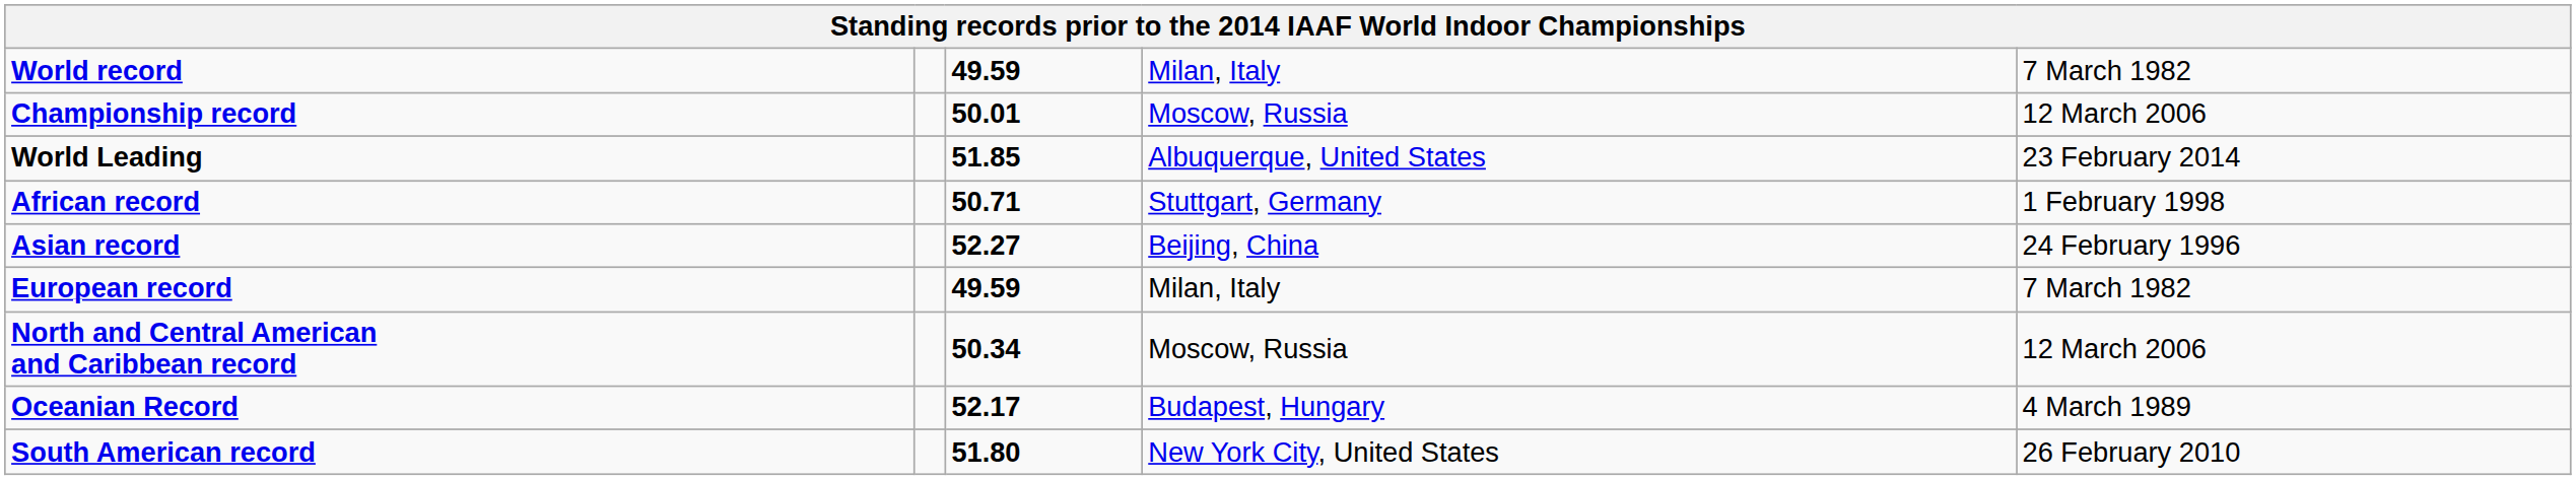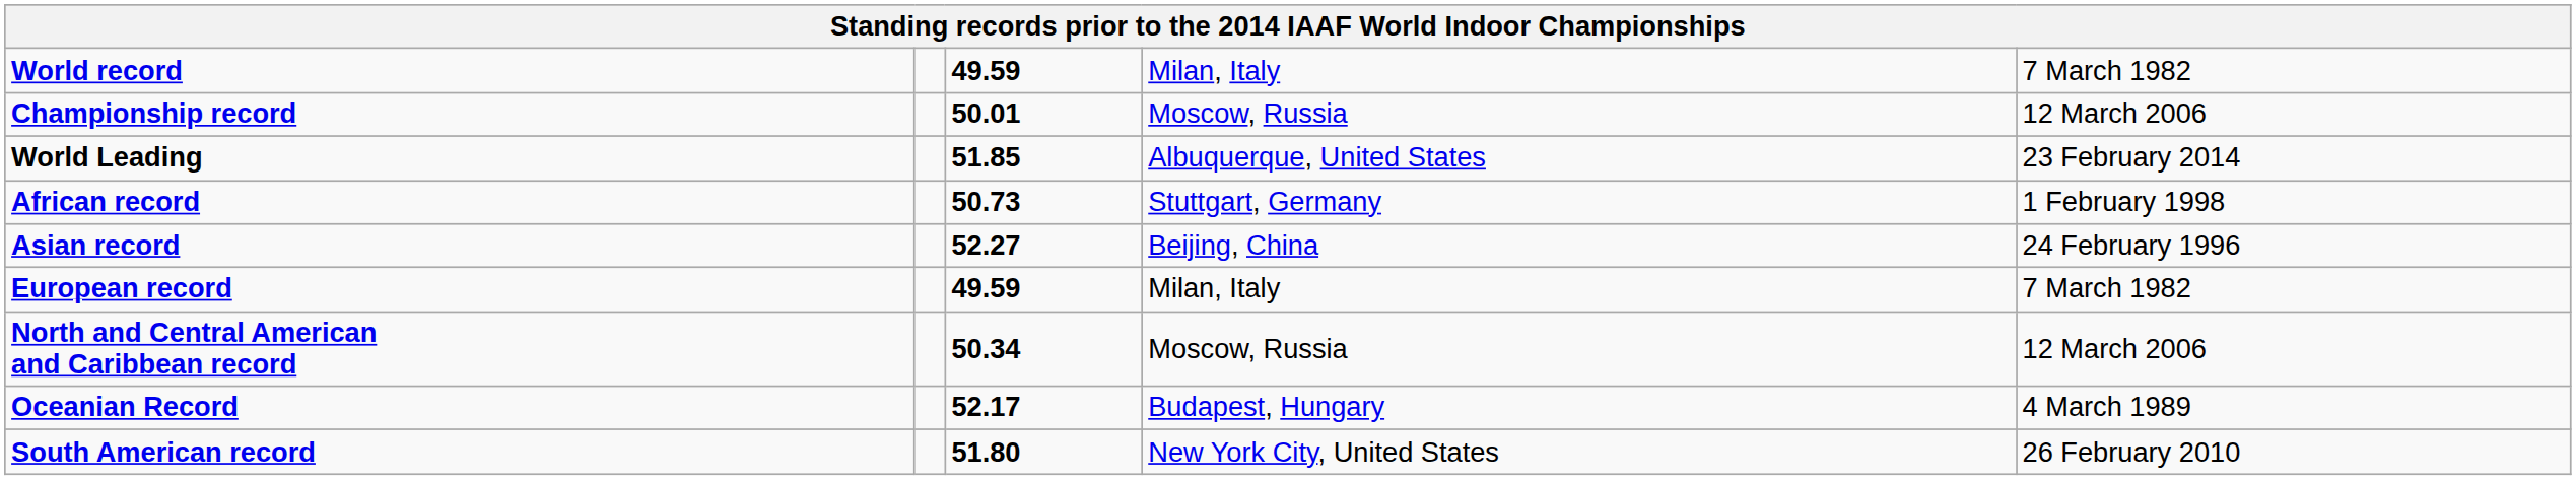 <table class="wikitable" width=75%>
 <tr>
 <th colspan="5">Standing records prior to the 2014 IAAF World Indoor Championships</th>
 </tr>
 <tr>
 <td><strong><a href='#'>World record</a></strong></td>
 <td></td>
 <td><strong>49.59</strong></td>
 <td><a href='#'>Milan</a>, <a href='#'>Italy</a></td>
 <td>7 March 1982</td>
 </tr>
 <tr>
 <td><strong><a href='#'>Championship record</a></strong></td>
 <td></td>
 <td><strong>50.01</strong></td>
 <td><a href='#'>Moscow</a>, <a href='#'>Russia</a></td>
 <td>12 March 2006</td>
 </tr>
 <tr>
 <td><strong>World Leading</strong></td>
 <td></td>
 <td><strong>51.85</strong></td>
 <td><a href='#'>Albuquerque</a>, <a href='#'>United States</a></td>
 <td>23 February 2014</td>
 </tr>
 <tr>
 <td><strong><a href='#'>African record</a></strong></td>
 <td></td>
-<td><strong>50.71</strong></td>
+<td><strong>50.73</strong></td>
 <td><a href='#'>Stuttgart</a>, <a href='#'>Germany</a></td>
 <td>1 February 1998</td>
 </tr>
 <tr>
 <td><strong><a href='#'>Asian record</a></strong></td>
 <td></td>
 <td><strong>52.27</strong></td>
 <td><a href='#'>Beijing</a>, <a href='#'>China</a></td>
 <td>24 February 1996</td>
 </tr>
 <tr>
 <td><strong><a href='#'>European record</a></strong></td>
 <td></td>
 <td><strong>49.59</strong></td>
 <td>Milan, Italy</td>
 <td>7 March 1982</td>
 </tr>
 <tr>
 <td><strong><a href='#'>North and Central American <br>and Caribbean record</a></strong></td>
 <td></td>
 <td><strong>50.34 </strong></td>
 <td>Moscow, Russia</td>
 <td>12 March 2006</td>
 </tr>
 <tr>
 <td><strong><a href='#'>Oceanian Record</a></strong></td>
 <td></td>
 <td><strong>52.17</strong></td>
 <td><a href='#'>Budapest</a>, <a href='#'>Hungary</a></td>
 <td>4 March 1989</td>
 </tr>
 <tr>
 <td><strong><a href='#'>South American record</a></strong></td>
 <td></td>
 <td><strong>51.80</strong></td>
 <td><a href='#'>New York City</a>, United States</td>
 <td>26 February 2010</td>
 </tr>
 </table>
